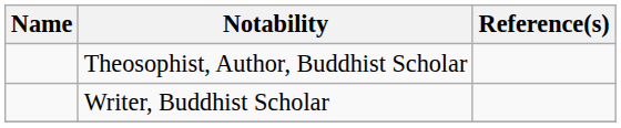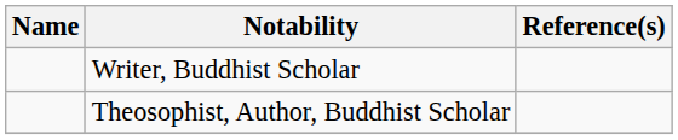 <table class="wikitable sortable">
 <tr>
 <th>Name</th>
 <th class="unsortable">Notability</th>
 <th class="unsortable">Reference(s)</th>
 </tr>
 <tr>
 <td></td>
-<td>Theosophist, Author, Buddhist Scholar</td>
+<td>Writer, Buddhist Scholar</td>
 <td></td>
 </tr>
 <tr>
 <td></td>
-<td>Writer, Buddhist Scholar</td>
+<td>Theosophist, Author, Buddhist Scholar</td>
 <td></td>
 </tr>
 <tr>
 </tr>
 </table>
